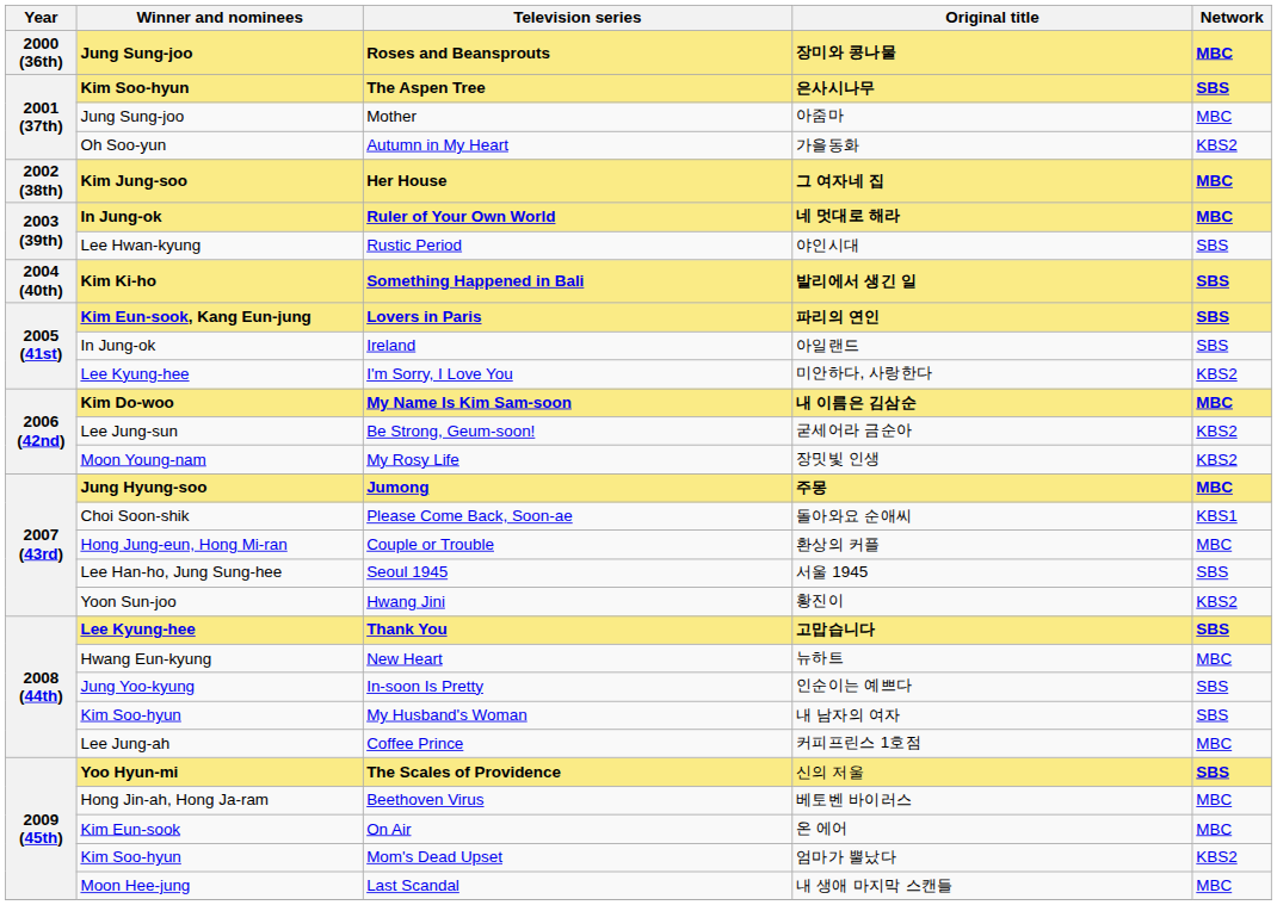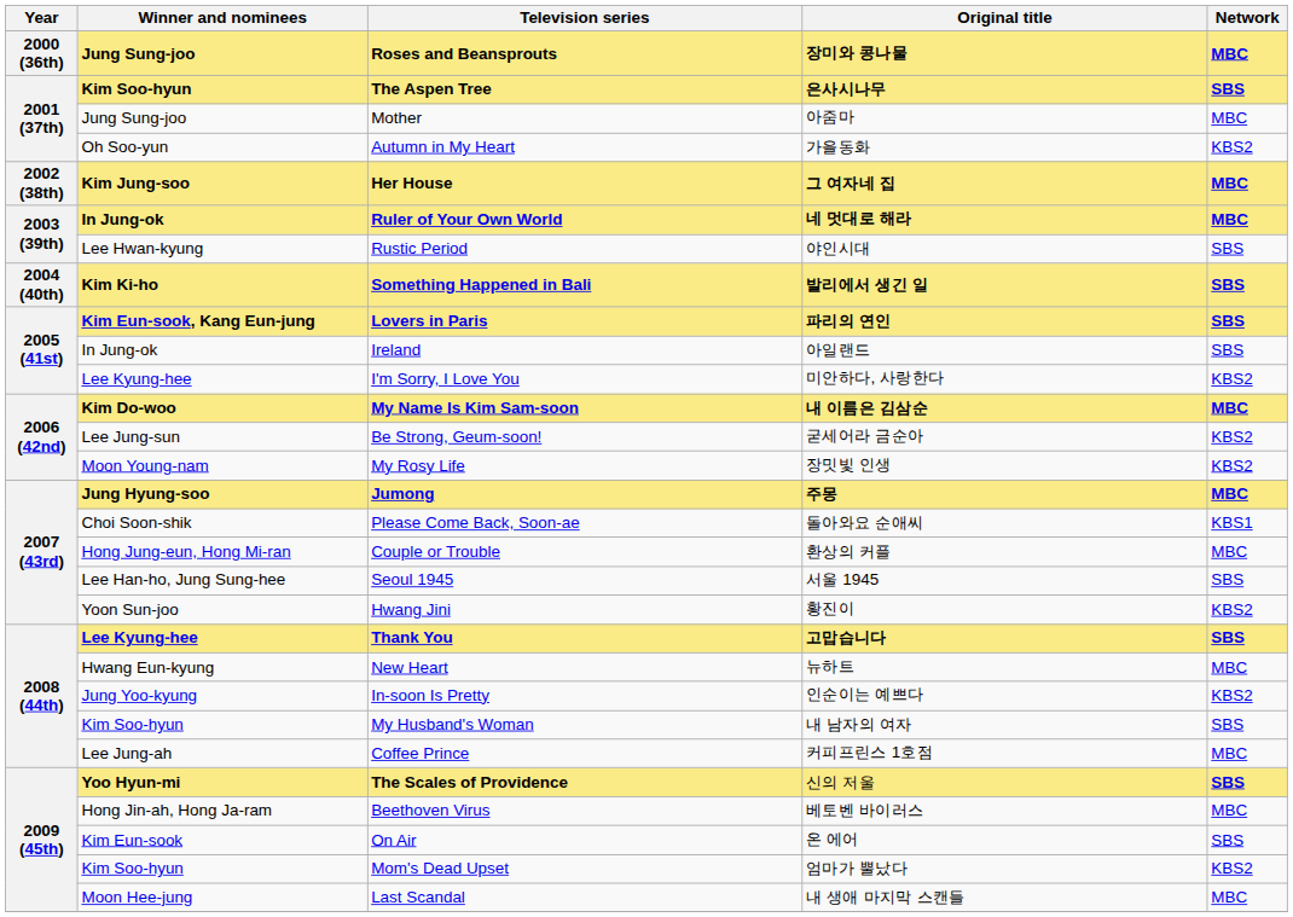 <table class="wikitable" style="width:100%;" cellpadding="6">
 <tr>
 <th style="width:5%;">Year</th>
 <th style="width:20%;">Winner and nominees</th>
 <th style="width:30%;">Television series</th>
 <th style="width:28%;">Original title</th>
 <th style="width:5%;">Network</th>
 </tr>
 <tr>
 <th>2000<br>(36th)</th>
 <td style="background:#FAEB86;"><strong>Jung Sung-joo </strong></td>
 <td style="background:#FAEB86;"><strong>Roses and Beansprouts</strong></td>
 <td style="background:#FAEB86;"><strong>장미와 콩나물</strong></td>
 <td style="background:#FAEB86;"><strong><a href='#'>MBC</a></strong></td>
 </tr>
 <tr>
 <th rowspan="3">2001<br>(37th)</th>
 <td style="background:#FAEB86;"><strong>Kim Soo-hyun </strong></td>
 <td style="background:#FAEB86;"><strong>The Aspen Tree</strong></td>
 <td style="background:#FAEB86;"><strong>은사시나무</strong></td>
 <td style="background:#FAEB86;"><strong><a href='#'>SBS</a></strong></td>
 </tr>
 <tr>
 <td>Jung Sung-joo</td>
 <td>Mother</td>
 <td>아줌마</td>
 <td><a href='#'>MBC</a></td>
 </tr>
 <tr>
 <td>Oh Soo-yun</td>
 <td><a href='#'>Autumn in My Heart</a></td>
 <td>가을동화</td>
 <td><a href='#'>KBS2</a></td>
 </tr>
 <tr>
 <th>2002<br>(38th)</th>
 <td style="background:#FAEB86;"><strong>Kim Jung-soo </strong></td>
 <td style="background:#FAEB86;"><strong>Her House</strong></td>
 <td style="background:#FAEB86;"><strong>그 여자네 집</strong></td>
 <td style="background:#FAEB86;"><a href='#'><strong>MBC</strong></a></td>
 </tr>
 <tr>
 <th rowspan="2">2003<br>(39th)</th>
 <td style="background:#FAEB86;"><strong>In Jung-ok </strong></td>
 <td style="background:#FAEB86;"><strong><a href='#'>Ruler of Your Own World</a></strong></td>
 <td style="background:#FAEB86;"><strong>네 멋대로 해라</strong></td>
 <td style="background:#FAEB86;"><a href='#'><strong>MBC</strong></a></td>
 </tr>
 <tr>
 <td>Lee Hwan-kyung</td>
 <td><a href='#'>Rustic Period</a></td>
 <td>야인시대</td>
 <td><a href='#'>SBS</a></td>
 </tr>
 <tr>
 <th>2004<br>(40th)</th>
 <td style="background:#FAEB86;"><strong>Kim Ki-ho </strong></td>
 <td style="background:#FAEB86;"><strong><a href='#'>Something Happened in Bali</a></strong></td>
 <td style="background:#FAEB86;"><strong>발리에서 생긴 일</strong></td>
 <td style="background:#FAEB86;"><a href='#'><strong>SBS</strong></a></td>
 </tr>
 <tr>
 <th rowspan="3">2005<br>(<a href='#'>41st</a>)</th>
 <td style="background:#FAEB86;"><strong><a href='#'>Kim Eun-sook</a>, Kang Eun-jung </strong></td>
 <td style="background:#FAEB86;"><strong><a href='#'>Lovers in Paris</a></strong></td>
 <td style="background:#FAEB86;"><strong>파리의 연인</strong></td>
 <td style="background:#FAEB86;"><a href='#'><strong>SBS</strong></a></td>
 </tr>
 <tr>
 <td>In Jung-ok</td>
 <td><a href='#'>Ireland</a></td>
 <td>아일랜드</td>
 <td><a href='#'>SBS</a></td>
 </tr>
 <tr>
 <td><a href='#'>Lee Kyung-hee</a></td>
 <td><a href='#'>I'm Sorry, I Love You</a></td>
 <td>미안하다, 사랑한다</td>
 <td><a href='#'>KBS2</a></td>
 </tr>
 <tr>
 <th rowspan="3">2006<br>(<a href='#'>42nd</a>)</th>
 <td style="background:#FAEB86;"><strong>Kim Do-woo </strong></td>
 <td style="background:#FAEB86;"><a href='#'><strong>My Name Is Kim Sam-soon</strong></a></td>
 <td style="background:#FAEB86;"><strong>내 이름은 김삼순</strong></td>
 <td style="background:#FAEB86;"><a href='#'><strong>MBC</strong></a></td>
 </tr>
 <tr>
 <td>Lee Jung-sun</td>
 <td><a href='#'>Be Strong, Geum-soon!</a></td>
 <td>굳세어라 금순아</td>
 <td><a href='#'>KBS2</a></td>
 </tr>
 <tr>
 <td><a href='#'>Moon Young-nam</a></td>
 <td><a href='#'>My Rosy Life</a></td>
 <td>장밋빛 인생</td>
 <td><a href='#'>KBS2</a></td>
 </tr>
 <tr>
 <th rowspan="5">2007<br>(<a href='#'>43rd</a>)</th>
 <td style="background:#FAEB86;"><strong>Jung Hyung-soo </strong></td>
 <td style="background:#FAEB86;"><a href='#'><strong>Jumong</strong></a></td>
 <td style="background:#FAEB86;"><strong>주몽</strong></td>
 <td style="background:#FAEB86;"><a href='#'><strong>MBC</strong></a></td>
 </tr>
 <tr>
 <td>Choi Soon-shik</td>
 <td><a href='#'>Please Come Back, Soon-ae</a></td>
 <td>돌아와요 순애씨</td>
 <td><a href='#'>KBS1</a></td>
 </tr>
 <tr>
 <td><a href='#'>Hong Jung-eun, Hong Mi-ran</a></td>
 <td><a href='#'>Couple or Trouble</a></td>
 <td>환상의 커플</td>
 <td><a href='#'>MBC</a></td>
 </tr>
 <tr>
 <td>Lee Han-ho, Jung Sung-hee</td>
 <td><a href='#'>Seoul 1945</a></td>
 <td>서울 1945</td>
 <td><a href='#'>SBS</a></td>
 </tr>
 <tr>
 <td>Yoon Sun-joo</td>
 <td><a href='#'>Hwang Jini</a></td>
 <td>황진이</td>
 <td><a href='#'>KBS2</a></td>
 </tr>
 <tr>
 <th rowspan="5">2008<br>(<a href='#'>44th</a>)</th>
 <td style="background:#FAEB86;"><strong><a href='#'>Lee Kyung-hee</a> </strong></td>
 <td style="background:#FAEB86;"><strong><a href='#'>Thank You</a></strong></td>
 <td style="background:#FAEB86;"><strong>고맙습니다</strong></td>
 <td style="background:#FAEB86;"><a href='#'><strong>SBS</strong></a></td>
 </tr>
 <tr>
 <td>Hwang Eun-kyung</td>
 <td><a href='#'>New Heart</a></td>
 <td>뉴하트</td>
 <td><a href='#'>MBC</a></td>
 </tr>
 <tr>
 <td><a href='#'>Jung Yoo-kyung</a></td>
 <td><a href='#'>In-soon Is Pretty</a></td>
 <td>인순이는 예쁘다</td>
-<td><a href='#'>SBS</a></td>
+<td><a href='#'>KBS2</a></td>
 </tr>
 <tr>
 <td><a href='#'>Kim Soo-hyun</a></td>
 <td><a href='#'>My Husband's Woman</a></td>
 <td>내 남자의 여자</td>
 <td><a href='#'>SBS</a></td>
 </tr>
 <tr>
 <td>Lee Jung-ah</td>
 <td><a href='#'>Coffee Prince</a></td>
 <td>커피프린스 1호점</td>
 <td><a href='#'>MBC</a></td>
 </tr>
 <tr>
 <th rowspan="5">2009<br>(<a href='#'>45th</a>)</th>
 <td style="background:#FAEB86;"><strong>Yoo Hyun-mi </strong></td>
 <td style="background:#FAEB86;"><strong>The Scales of Providence</strong></td>
 <td style="background:#FAEB86;">신의 저울</td>
 <td style="background:#FAEB86;"><a href='#'><strong>SBS</strong></a></td>
 </tr>
 <tr>
 <td>Hong Jin-ah, Hong Ja-ram</td>
 <td><a href='#'>Beethoven Virus</a></td>
 <td>베토벤 바이러스</td>
 <td><a href='#'>MBC</a></td>
 </tr>
 <tr>
 <td><a href='#'>Kim Eun-sook</a></td>
 <td><a href='#'>On Air</a></td>
 <td>온 에어</td>
-<td><a href='#'>MBC</a></td>
+<td><a href='#'>SBS</a></td>
 </tr>
 <tr>
 <td><a href='#'>Kim Soo-hyun</a></td>
 <td><a href='#'>Mom's Dead Upset</a></td>
 <td>엄마가 뿔났다</td>
 <td><a href='#'>KBS2</a></td>
 </tr>
 <tr>
 <td><a href='#'>Moon Hee-jung</a></td>
 <td><a href='#'>Last Scandal</a></td>
 <td>내 생애 마지막 스캔들</td>
 <td><a href='#'>MBC</a></td>
 </tr>
 <tr>
 </tr>
 </table>
